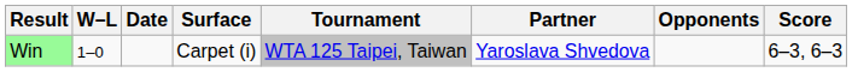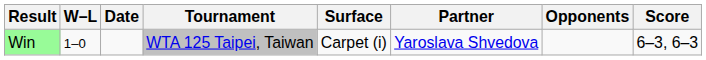 <table class="sortable wikitable">
 <tr>
 <th>Result</th>
 <th class="unsortable">W–L</th>
 <th>Date</th>
+<th>Tournament</th>
 <th>Surface</th>
-<th>Tournament</th>
 <th>Partner</th>
 <th>Opponents</th>
 <th class="unsortable">Score</th>
 </tr>
 <tr>
 <td bgcolor=98FB98>Win</td>
 <td><small>1–0</small></td>
 <td><a href='#'></a></td>
+<td bgcolor=silver><a href='#'>WTA 125 Taipei</a>, Taiwan</td>
 <td>Carpet (i)</td>
-<td bgcolor=silver><a href='#'>WTA 125 Taipei</a>, Taiwan</td>
 <td> <a href='#'>Yaroslava Shvedova</a></td>
 <td></td>
 <td>6–3, 6–3</td>
 </tr>
 </table>
